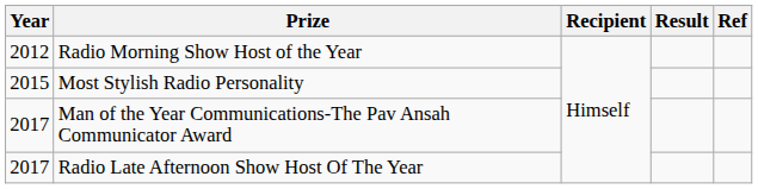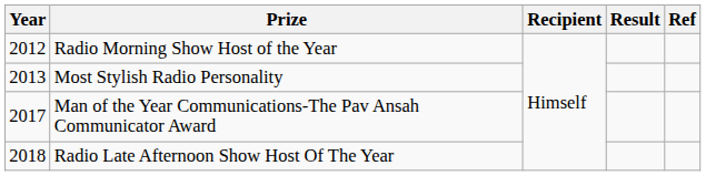 <table class="wikitable sortable">
 <tr>
 <th>Year</th>
 <th>Prize</th>
 <th>Recipient</th>
 <th>Result</th>
 <th>Ref</th>
 </tr>
 <tr>
 <td rowspan="1">2012</td>
 <td rowspan="1">Radio Morning Show Host of the Year</td>
 <td rowspan="4">Himself</td>
 <td></td>
 <td></td>
 </tr>
 <tr>
-<td rowspan="1">2015</td>
+<td rowspan="1">2013</td>
 <td rowspan="1">Most Stylish Radio Personality</td>
 <td></td>
 <td></td>
 </tr>
 <tr>
 <td rowspan="1">2017</td>
 <td rowspan="1">Man of the Year Communications-The Pav Ansah Communicator Award</td>
 <td></td>
 <td></td>
 </tr>
 <tr>
-<td rowspan="1">2017</td>
+<td rowspan="1">2018</td>
 <td rowspan="1">Radio Late Afternoon Show Host Of The Year</td>
 <td></td>
 <td></td>
 </tr>
 </table>
